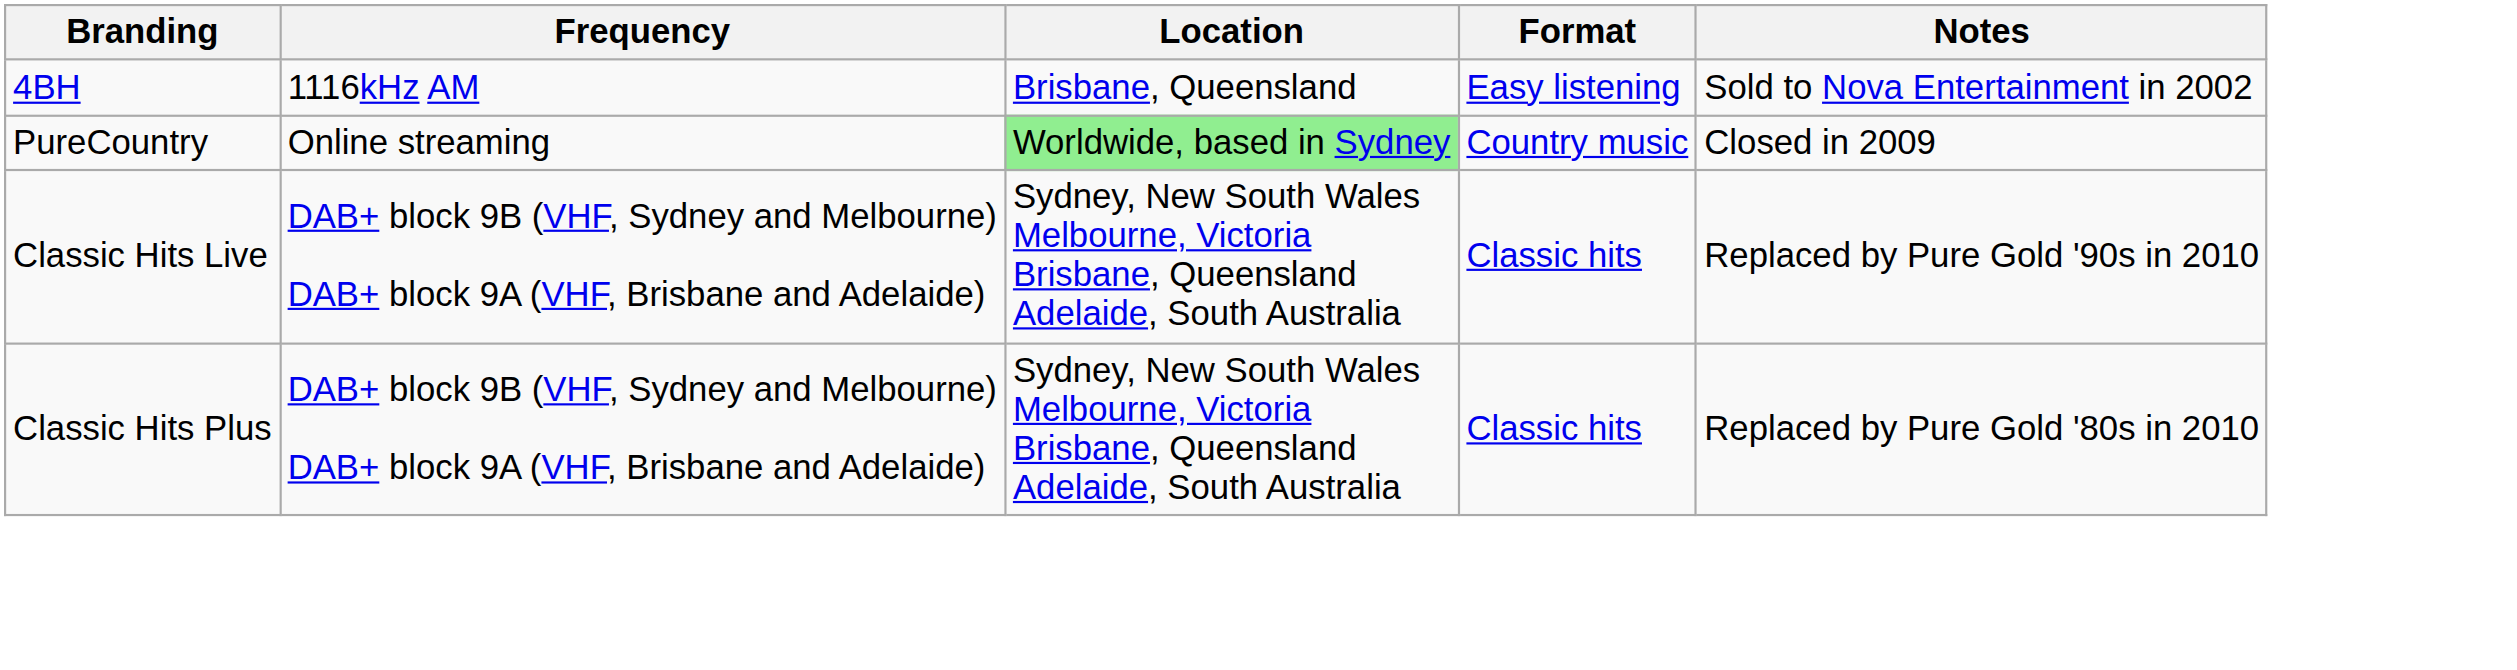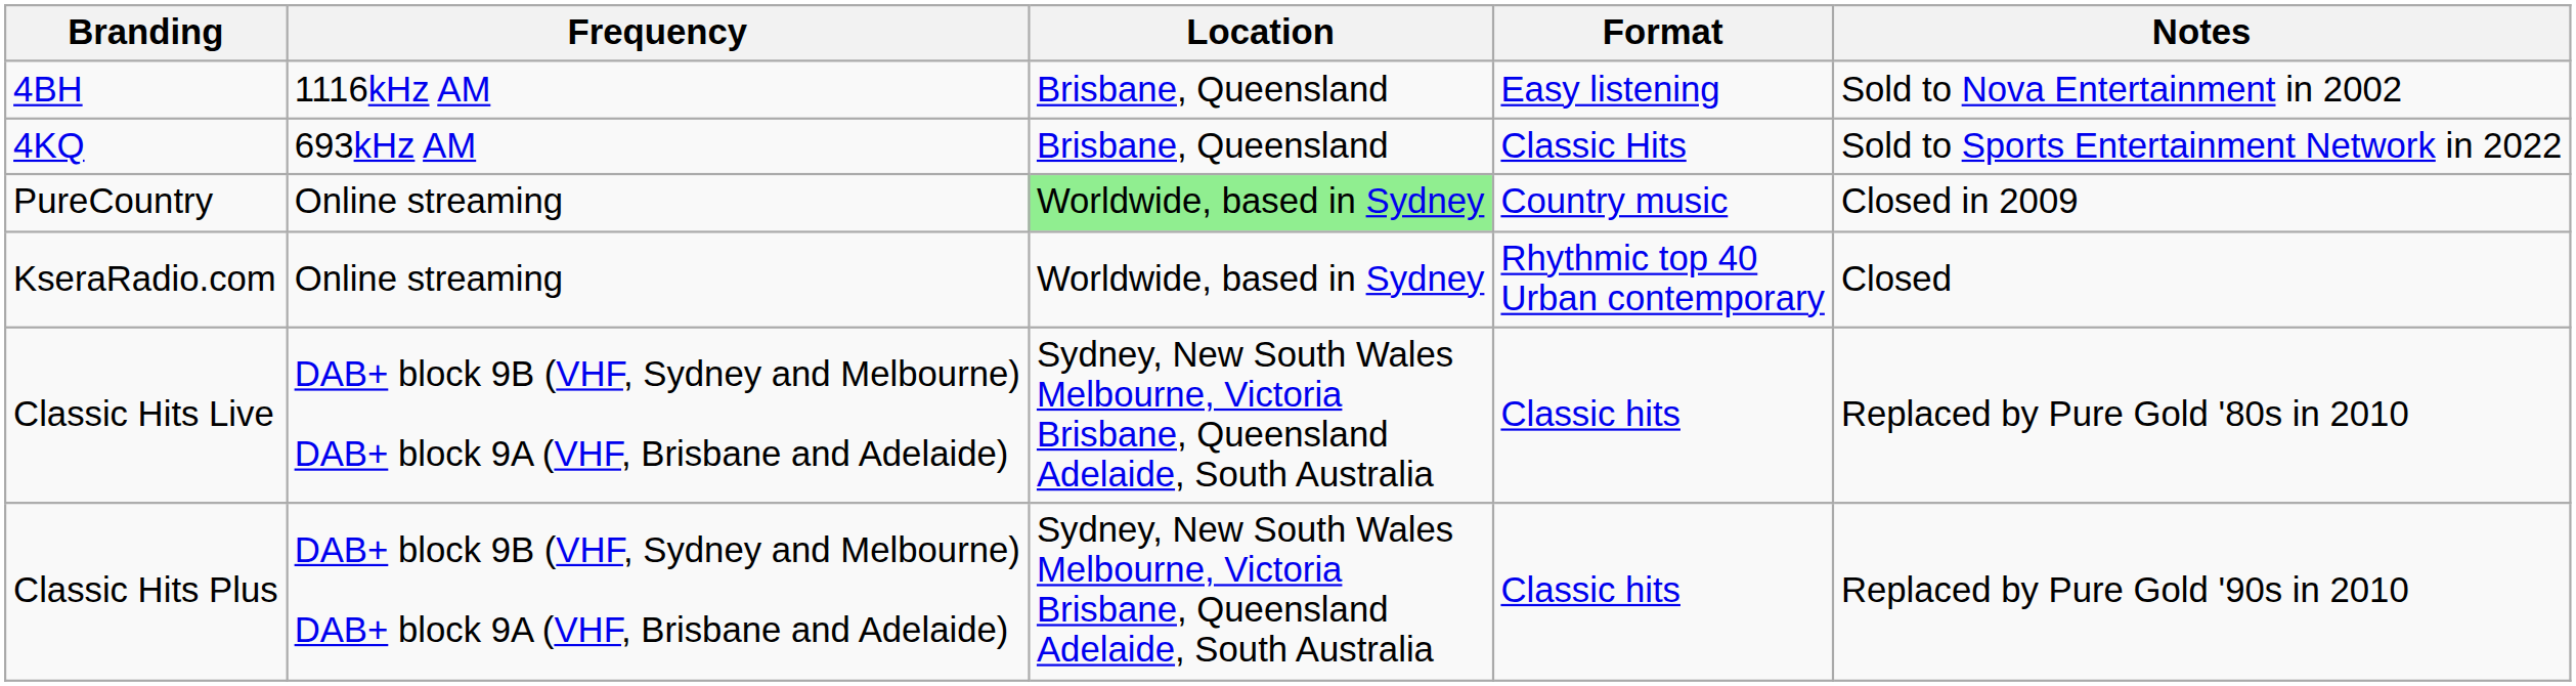 <table class="wikitable sortable">
 <tr>
 <th>Branding</th>
 <th>Frequency</th>
 <th>Location</th>
 <th>Format</th>
 <th>Notes</th>
 </tr>
 <tr>
 <td><a href='#'>4BH</a></td>
 <td>1116<a href='#'>kHz</a> <a href='#'>AM</a></td>
 <td><a href='#'>Brisbane</a>, Queensland</td>
 <td><a href='#'>Easy listening</a></td>
 <td>Sold to <a href='#'>Nova Entertainment</a> in 2002</td>
 </tr>
 <tr>
+<td><a href='#'>4KQ</a></td>
+<td>693<a href='#'>kHz</a> <a href='#'>AM</a></td>
+<td><a href='#'>Brisbane</a>, Queensland</td>
+<td><a href='#'>Classic Hits</a></td>
+<td>Sold to <a href='#'>Sports Entertainment Network</a> in 2022</td>
+</tr>
+<tr>
 <td>PureCountry</td>
 <td>Online streaming</td>
 <td style="background: lightgreen;">Worldwide, based in <a href='#'>Sydney</a></td>
 <td><a href='#'>Country music</a></td>
 <td>Closed in 2009</td>
 </tr>
 <tr>
+<td>KseraRadio.com</td>
+<td>Online streaming</td>
+<td>Worldwide, based in <a href='#'>Sydney</a></td>
+<td><a href='#'>Rhythmic top 40</a><br><a href='#'>Urban contemporary</a></td>
+<td>Closed</td>
+</tr>
+<tr>
 <td>Classic Hits Live</td>
 <td><a href='#'>DAB+</a> block 9B (<a href='#'>VHF</a>, Sydney and Melbourne)<br><br><a href='#'>DAB+</a> block 9A (<a href='#'>VHF</a>, Brisbane and Adelaide)</td>
 <td>Sydney, New South Wales<br><a href='#'>Melbourne, Victoria</a><br><a href='#'>Brisbane</a>, Queensland<br><a href='#'>Adelaide</a>, South Australia</td>
 <td><a href='#'>Classic hits</a></td>
-<td>Replaced by Pure Gold '90s in 2010</td>
+<td>Replaced by Pure Gold '80s in 2010</td>
 </tr>
 <tr>
 <td>Classic Hits Plus</td>
 <td><a href='#'>DAB+</a> block 9B (<a href='#'>VHF</a>, Sydney and Melbourne)<br><br><a href='#'>DAB+</a> block 9A (<a href='#'>VHF</a>, Brisbane and Adelaide)</td>
 <td>Sydney, New South Wales<br><a href='#'>Melbourne, Victoria</a><br><a href='#'>Brisbane</a>, Queensland<br><a href='#'>Adelaide</a>, South Australia</td>
 <td><a href='#'>Classic hits</a></td>
-<td>Replaced by Pure Gold '80s in 2010</td>
+<td>Replaced by Pure Gold '90s in 2010</td>
 </tr>
 </table>
